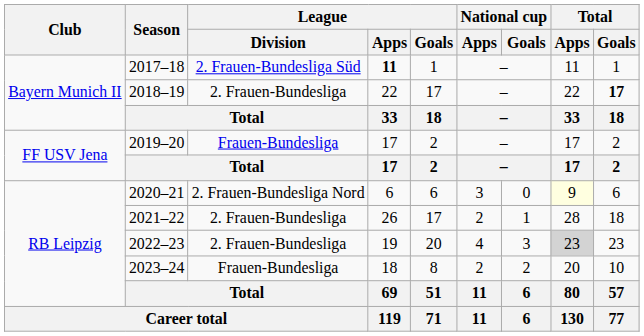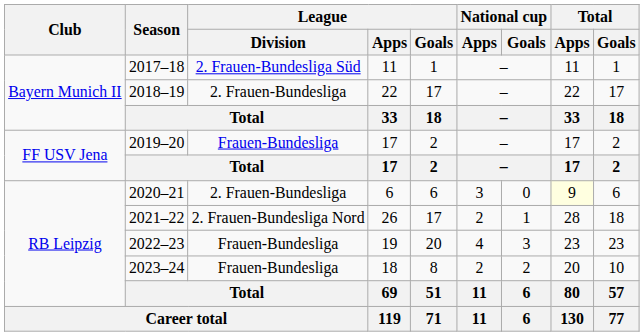 <table class="wikitable" style="text-align:center">
 <tr>
 <th rowspan="2">Club</th>
 <th rowspan="2">Season</th>
 <th colspan="3">League</th>
 <th colspan="2">National cup</th>
 <th colspan="2">Total</th>
 </tr>
 <tr>
 <th>Division</th>
 <th>Apps</th>
 <th>Goals</th>
 <th>Apps</th>
 <th>Goals</th>
 <th>Apps</th>
 <th>Goals</th>
 </tr>
 <tr>
 <td rowspan="3"><a href='#'>Bayern Munich II</a></td>
 <td>2017–18</td>
 <td><a href='#'>2. Frauen-Bundesliga Süd</a></td>
-<td><strong>11</strong></td>
+<td>11</td>
 <td>1</td>
 <td colspan="2">–</td>
 <td>11</td>
 <td>1</td>
 </tr>
 <tr>
 <td>2018–19</td>
 <td>2. Frauen-Bundesliga</td>
 <td>22</td>
 <td>17</td>
 <td colspan="2">–</td>
 <td>22</td>
-<td><strong>17</strong></td>
+<td>17</td>
 </tr>
 <tr>
 <th colspan="2">Total</th>
 <th>33</th>
 <th>18</th>
 <th colspan="2">–</th>
 <th>33</th>
 <th>18</th>
 </tr>
 <tr>
 <td rowspan="2"><a href='#'>FF USV Jena</a></td>
 <td>2019–20</td>
 <td><a href='#'>Frauen-Bundesliga</a></td>
 <td>17</td>
 <td>2</td>
 <td colspan="2">–</td>
 <td>17</td>
 <td>2</td>
 </tr>
 <tr>
 <th colspan="2">Total</th>
 <th>17</th>
 <th>2</th>
 <th colspan="2">–</th>
 <th>17</th>
 <th>2</th>
 </tr>
 <tr>
 <td rowspan="5"><a href='#'>RB Leipzig</a></td>
 <td>2020–21</td>
-<td>2. Frauen-Bundesliga Nord</td>
+<td>2. Frauen-Bundesliga</td>
 <td>6</td>
 <td>6</td>
 <td>3</td>
 <td>0</td>
 <td style="background: lightyellow;">9</td>
 <td>6</td>
 </tr>
 <tr>
 <td>2021–22</td>
-<td>2. Frauen-Bundesliga</td>
+<td>2. Frauen-Bundesliga Nord</td>
 <td>26</td>
 <td>17</td>
 <td>2</td>
 <td>1</td>
 <td>28</td>
 <td>18</td>
 </tr>
 <tr>
 <td>2022–23</td>
-<td>2. Frauen-Bundesliga</td>
+<td>Frauen-Bundesliga</td>
 <td>19</td>
 <td>20</td>
 <td>4</td>
 <td>3</td>
-<td style="background: lightgrey;">23</td>
+<td>23</td>
 <td>23</td>
 </tr>
 <tr>
 <td>2023–24</td>
 <td>Frauen-Bundesliga</td>
 <td>18</td>
 <td>8</td>
 <td>2</td>
 <td>2</td>
 <td>20</td>
 <td>10</td>
 </tr>
 <tr>
 <th colspan="2">Total</th>
 <th>69</th>
 <th>51</th>
 <th>11</th>
 <th>6</th>
 <th>80</th>
 <th>57</th>
 </tr>
 <tr>
 <th colspan="3">Career total</th>
 <th>119</th>
 <th>71</th>
 <th>11</th>
 <th>6</th>
 <th>130</th>
 <th>77</th>
 </tr>
 </table>
